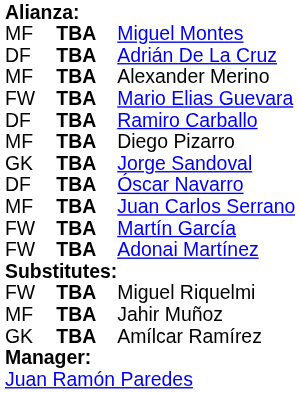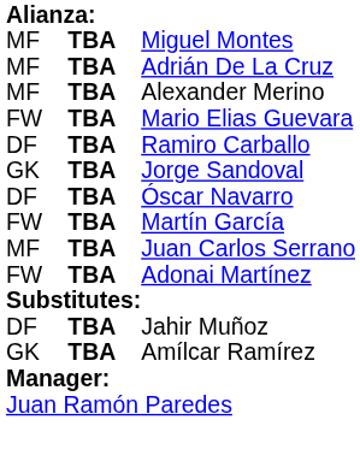 <table style="font-size: 90%" cellspacing="0" cellpadding="0" align=right>
 <tr>
 <td colspan="4"><strong>Alianza:</strong></td>
 </tr>
 <tr>
 <th width="25"></th>
 <th width="25"></th>
 </tr>
 <tr>
 <td>MF</td>
 <td><strong>TBA</strong></td>
 <td> <a href='#'>Miguel Montes</a> </td>
 </tr>
 <tr>
-<td>DF</td>
+<td>MF</td>
 <td><strong>TBA</strong></td>
 <td> <a href='#'>Adrián De La Cruz</a> </td>
 </tr>
 <tr>
 <td>MF</td>
 <td><strong>TBA</strong></td>
 <td> Alexander Merino </td>
 </tr>
 <tr>
 <td>FW</td>
 <td><strong>TBA</strong></td>
 <td> <a href='#'>Mario Elias Guevara</a></td>
 </tr>
 <tr>
 <td>DF</td>
 <td><strong>TBA</strong></td>
 <td> <a href='#'>Ramiro Carballo</a>  </td>
 </tr>
 <tr>
-<td>MF</td>
-<td><strong>TBA</strong></td>
-<td> Diego Pizarro</td>
-<td></td>
-</tr>
-<tr>
 <td>GK</td>
 <td><strong>TBA</strong></td>
 <td> <a href='#'>Jorge Sandoval</a></td>
 </tr>
 <tr>
 <td>DF</td>
 <td><strong>TBA</strong></td>
 <td> <a href='#'>Óscar Navarro</a></td>
 </tr>
 <tr>
+<td>FW</td>
+<td><strong>TBA</strong></td>
+<td> <a href='#'>Martín García</a></td>
+<td></td>
+</tr>
+<tr>
 <td>MF</td>
 <td><strong>TBA</strong></td>
 <td> <a href='#'>Juan Carlos Serrano</a></td>
-<td></td>
-</tr>
-<tr>
-<td>FW</td>
-<td><strong>TBA</strong></td>
-<td> <a href='#'>Martín García</a></td>
 <td></td>
 </tr>
 <tr>
 <td>FW</td>
 <td><strong>TBA</strong></td>
 <td> <a href='#'>Adonai Martínez</a></td>
 </tr>
 <tr>
 <td colspan=2><strong>Substitutes:</strong></td>
 </tr>
 <tr>
-<td>FW</td>
-<td><strong>TBA</strong></td>
-<td> Miguel Riquelmi</td>
-<td></td>
-</tr>
-<tr>
-<td>MF</td>
+<td>DF</td>
 <td><strong>TBA</strong></td>
 <td> Jahir Muñoz</td>
 <td></td>
 </tr>
 <tr>
 <td>GK</td>
 <td><strong>TBA</strong></td>
 <td> Amílcar Ramírez</td>
 <td></td>
 </tr>
 <tr>
 <td colspan=3><strong>Manager:</strong></td>
 </tr>
 <tr>
 <td colspan=4> <a href='#'>Juan Ramón Paredes</a></td>
 </tr>
 </table>
